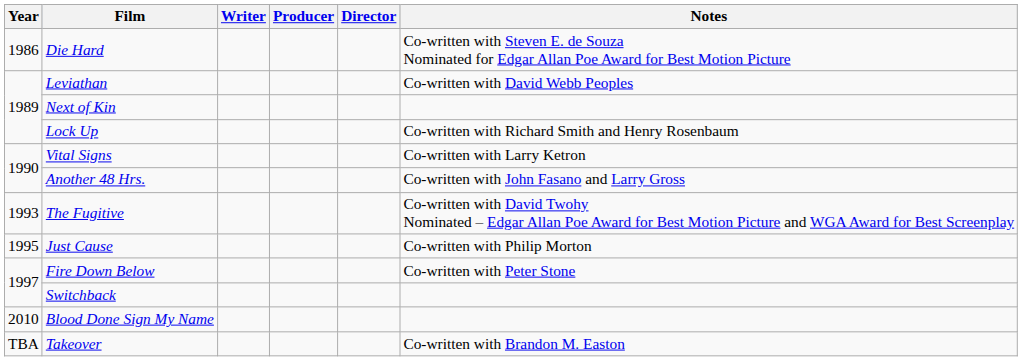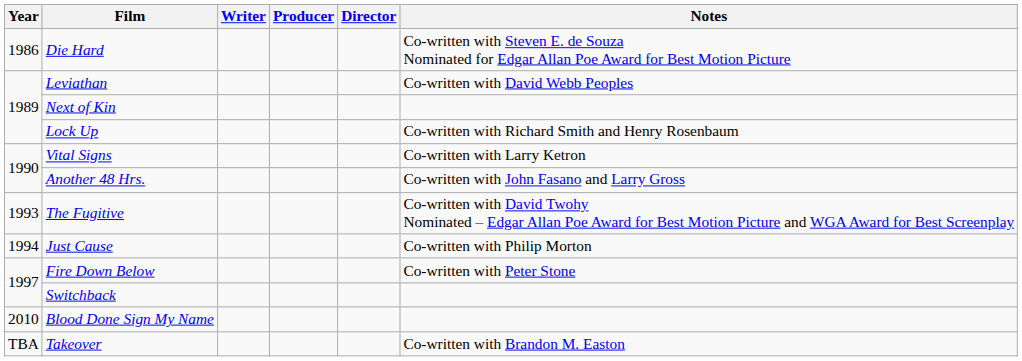 <table class="wikitable">
 <tr style="background:#b0c4de; text-align:center;">
 <th>Year</th>
 <th>Film</th>
 <th><a href='#'>Writer</a></th>
 <th><a href='#'>Producer</a></th>
 <th><a href='#'>Director</a></th>
 <th>Notes</th>
 </tr>
 <tr>
 <td>1986</td>
 <td><em><a href='#'>Die Hard</a></em></td>
 <td></td>
 <td></td>
 <td></td>
 <td>Co-written with <a href='#'>Steven E. de Souza</a> <br>Nominated for <a href='#'>Edgar Allan Poe Award for Best Motion Picture</a></td>
 </tr>
 <tr>
 <td rowspan="3">1989</td>
 <td><em><a href='#'>Leviathan</a></em></td>
 <td></td>
 <td></td>
 <td></td>
 <td>Co-written with <a href='#'>David Webb Peoples</a></td>
 </tr>
 <tr>
 <td><em><a href='#'>Next of Kin</a></em></td>
 <td></td>
 <td></td>
 <td></td>
 <td></td>
 </tr>
 <tr>
 <td><em><a href='#'>Lock Up</a></em></td>
 <td></td>
 <td></td>
 <td></td>
 <td>Co-written with Richard Smith and Henry Rosenbaum</td>
 </tr>
 <tr>
 <td rowspan="2">1990</td>
 <td><em><a href='#'>Vital Signs</a></em></td>
 <td></td>
 <td></td>
 <td></td>
 <td>Co-written with Larry Ketron</td>
 </tr>
 <tr>
 <td><em><a href='#'>Another 48 Hrs.</a></em></td>
 <td></td>
 <td></td>
 <td></td>
 <td>Co-written with <a href='#'>John Fasano</a> and <a href='#'>Larry Gross</a></td>
 </tr>
 <tr>
 <td>1993</td>
 <td><em><a href='#'>The Fugitive</a></em></td>
 <td></td>
 <td></td>
 <td></td>
 <td>Co-written with <a href='#'>David Twohy</a><br>Nominated – <a href='#'>Edgar Allan Poe Award for Best Motion Picture</a> and <a href='#'>WGA Award for Best Screenplay</a></td>
 </tr>
 <tr>
-<td>1995</td>
+<td>1994</td>
 <td><em><a href='#'>Just Cause</a></em></td>
 <td></td>
 <td></td>
 <td></td>
 <td>Co-written with Philip Morton</td>
 </tr>
 <tr>
 <td rowspan="2">1997</td>
 <td><em><a href='#'>Fire Down Below</a></em></td>
 <td></td>
 <td></td>
 <td></td>
 <td>Co-written with <a href='#'>Peter Stone</a></td>
 </tr>
 <tr>
 <td><em><a href='#'>Switchback</a></em></td>
 <td></td>
 <td></td>
 <td></td>
 <td></td>
 </tr>
 <tr>
 <td>2010</td>
 <td><em><a href='#'>Blood Done Sign My Name</a></em></td>
 <td></td>
 <td></td>
 <td></td>
 <td></td>
 </tr>
 <tr>
 <td>TBA</td>
 <td><em><a href='#'>Takeover</a></em></td>
 <td></td>
 <td></td>
 <td></td>
 <td>Co-written with <a href='#'>Brandon M. Easton</a></td>
 </tr>
 </table>
